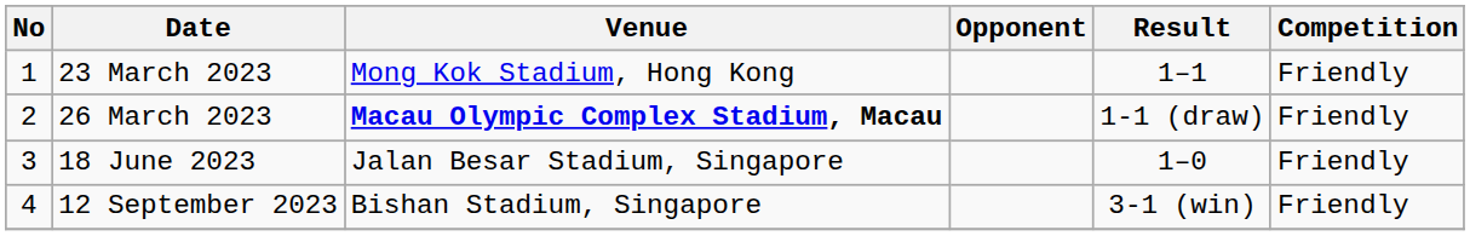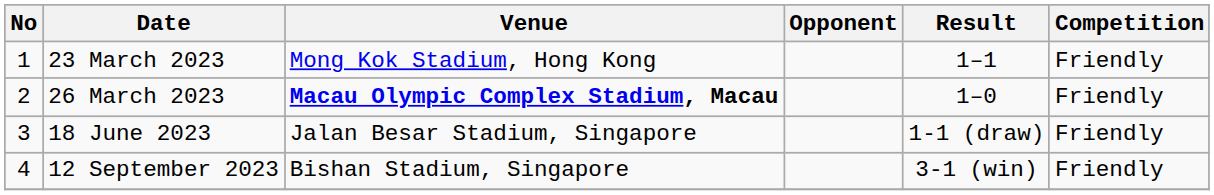 <table class="wikitable">
 <tr>
 <th>No</th>
 <th>Date</th>
 <th>Venue</th>
 <th>Opponent</th>
 <th>Result</th>
 <th>Competition</th>
 </tr>
 <tr>
 <td align=center>1</td>
 <td>23 March 2023</td>
 <td><a href='#'>Mong Kok Stadium</a>, Hong Kong</td>
 <td></td>
 <td align=center>1–1</td>
 <td>Friendly</td>
 </tr>
 <tr>
 <td align=center>2</td>
 <td>26 March 2023</td>
 <td><strong><a href='#'>Macau Olympic Complex Stadium</a>, Macau</strong></td>
 <td></td>
-<td align=center>1-1 (draw)</td>
+<td align=center>1–0</td>
 <td>Friendly</td>
 </tr>
 <tr>
 <td align=center>3</td>
 <td>18 June 2023</td>
 <td>Jalan Besar Stadium, Singapore</td>
 <td></td>
-<td align=center>1–0</td>
+<td align=center>1-1 (draw)</td>
 <td>Friendly</td>
 </tr>
 <tr>
 <td align=center>4</td>
 <td>12 September 2023</td>
 <td>Bishan Stadium, Singapore</td>
 <td></td>
 <td align=center>3-1 (win)</td>
 <td>Friendly</td>
 </tr>
 <tr>
 </tr>
 </table>
